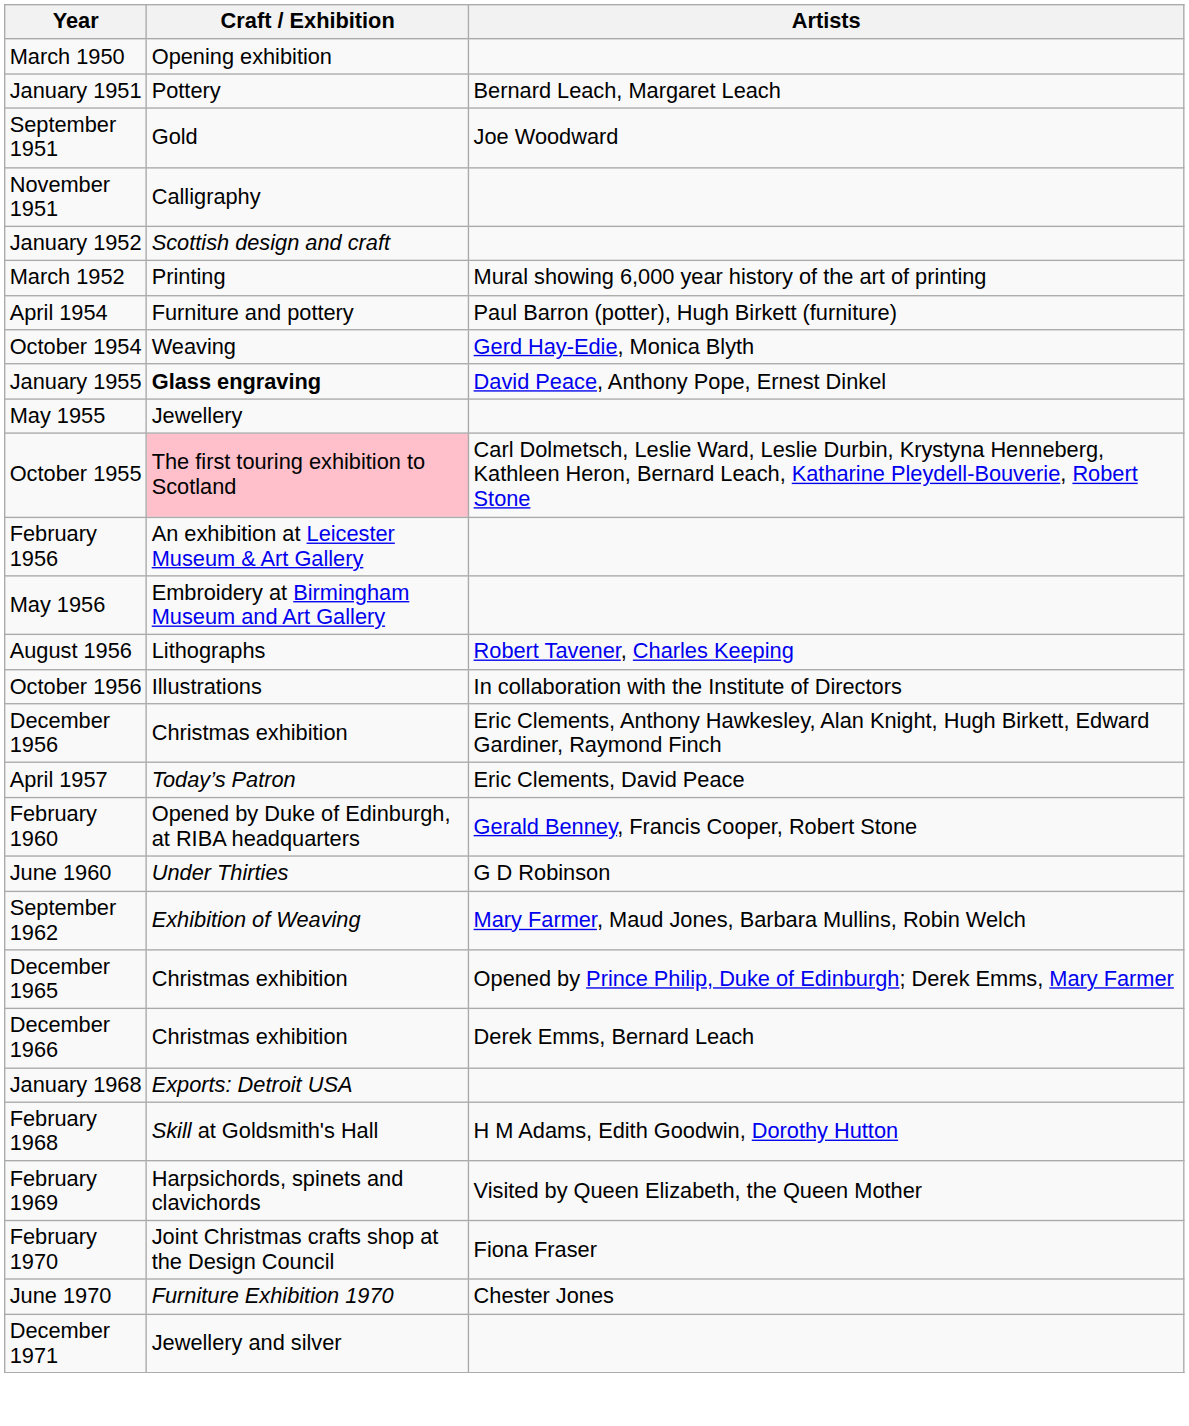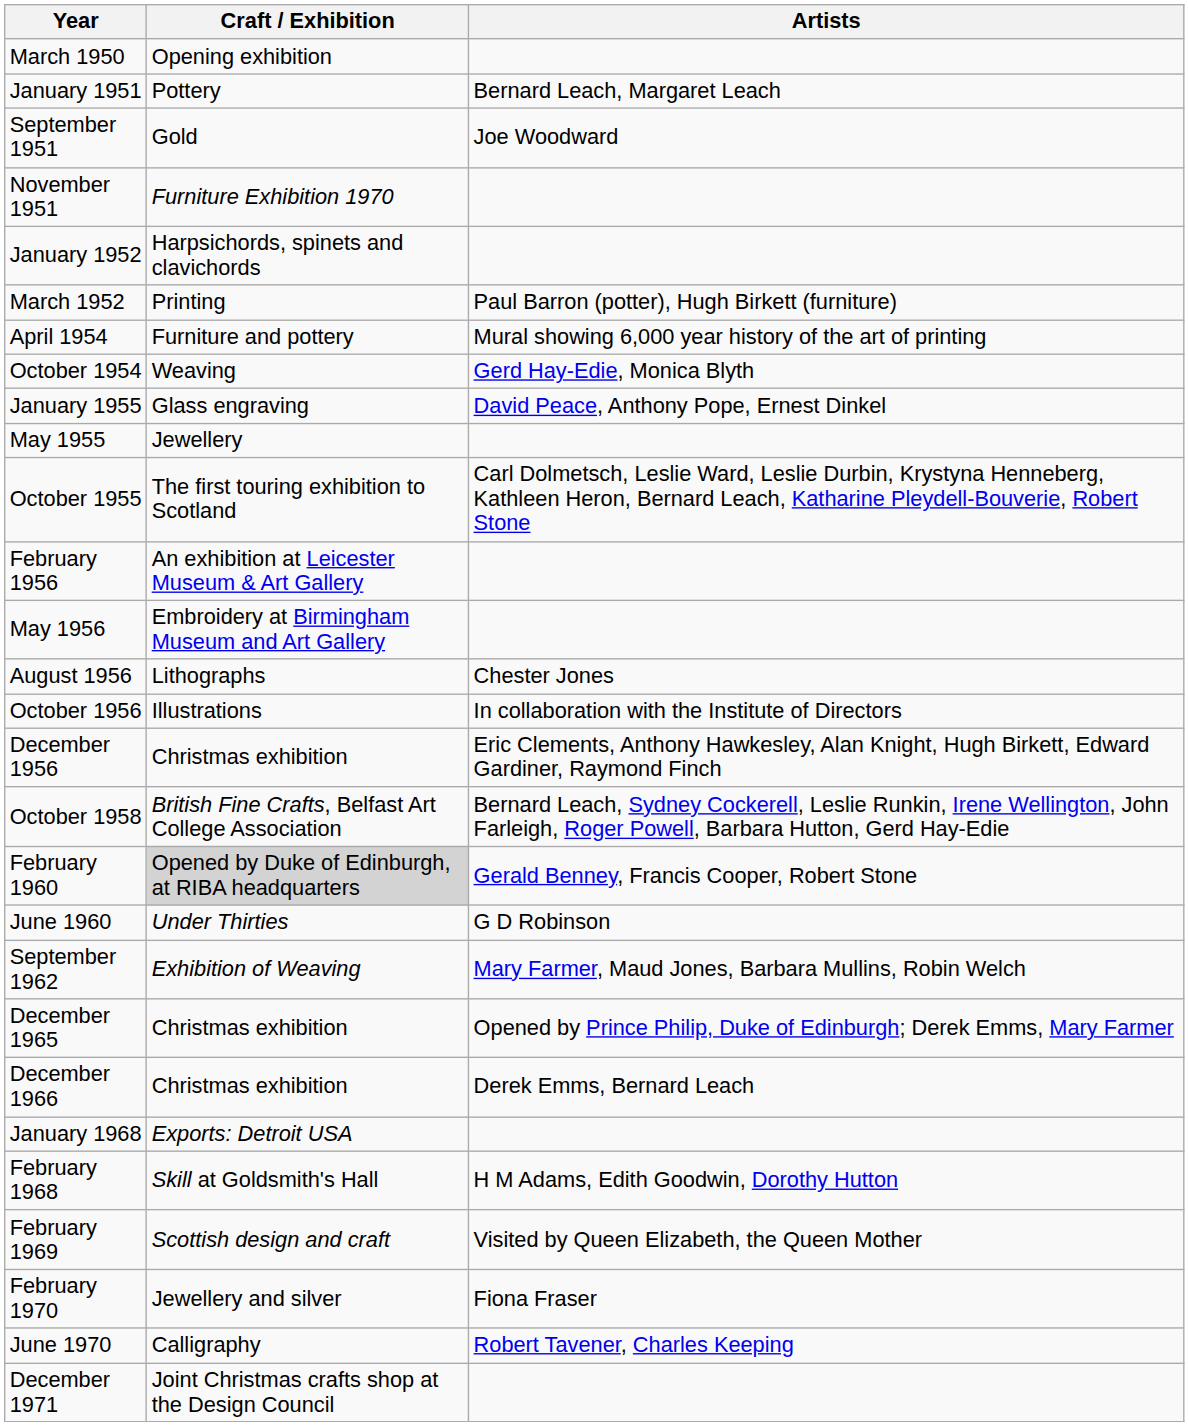 <table class=wikitable>
 <tr>
 <th scope="col">Year</th>
 <th scope="col">Craft / Exhibition</th>
 <th scope="col">Artists</th>
 </tr>
 <tr>
 <td>March 1950</td>
 <td>Opening exhibition</td>
 <td></td>
 </tr>
 <tr>
 <td>January 1951</td>
 <td>Pottery</td>
 <td>Bernard Leach, Margaret Leach</td>
 </tr>
 <tr>
 <td>September 1951</td>
 <td>Gold</td>
 <td>Joe Woodward</td>
 </tr>
 <tr>
 <td>November 1951</td>
-<td>Calligraphy</td>
+<td><em>Furniture Exhibition 1970</em></td>
 <td></td>
 </tr>
 <tr>
 <td>January 1952</td>
-<td><em>Scottish design and craft</em></td>
+<td>Harpsichords, spinets and clavichords</td>
 <td></td>
 </tr>
 <tr>
 <td>March 1952</td>
 <td>Printing</td>
-<td>Mural showing 6,000 year history of the art of printing</td>
+<td>Paul Barron (potter), Hugh Birkett (furniture)</td>
 </tr>
 <tr>
 <td>April 1954</td>
 <td>Furniture and pottery</td>
-<td>Paul Barron (potter), Hugh Birkett (furniture)</td>
+<td>Mural showing 6,000 year history of the art of printing</td>
 </tr>
 <tr>
 <td>October 1954</td>
 <td>Weaving</td>
 <td><a href='#'>Gerd Hay-Edie</a>, Monica Blyth</td>
 </tr>
 <tr>
 <td>January 1955</td>
-<td><strong>Glass engraving</strong></td>
+<td>Glass engraving</td>
 <td><a href='#'>David Peace</a>, Anthony Pope, Ernest Dinkel</td>
 </tr>
 <tr>
 <td>May 1955</td>
 <td>Jewellery</td>
 <td></td>
 </tr>
 <tr>
 <td>October 1955</td>
-<td style="background: pink;">The first touring exhibition to Scotland</td>
+<td>The first touring exhibition to Scotland</td>
 <td>Carl Dolmetsch, Leslie Ward, Leslie Durbin, Krystyna Henneberg, Kathleen Heron, Bernard Leach, <a href='#'>Katharine Pleydell-Bouverie</a>, <a href='#'>Robert Stone</a></td>
 </tr>
 <tr>
 <td>February 1956</td>
 <td>An exhibition at <a href='#'>Leicester Museum & Art Gallery</a></td>
 <td></td>
 </tr>
 <tr>
 <td>May 1956</td>
 <td>Embroidery at <a href='#'>Birmingham Museum and Art Gallery</a></td>
 <td></td>
 </tr>
 <tr>
 <td>August 1956</td>
 <td>Lithographs</td>
-<td><a href='#'>Robert Tavener</a>, <a href='#'>Charles Keeping</a></td>
+<td>Chester Jones</td>
 </tr>
 <tr>
 <td>October 1956</td>
 <td>Illustrations</td>
 <td>In collaboration with the Institute of Directors</td>
 </tr>
 <tr>
 <td>December 1956</td>
 <td>Christmas exhibition</td>
 <td>Eric Clements, Anthony Hawkesley, Alan Knight, Hugh Birkett, Edward Gardiner, Raymond Finch</td>
 </tr>
 <tr>
-<td>April 1957</td>
-<td><em>Today’s Patron</em></td>
-<td>Eric Clements, David Peace</td>
+<td>October 1958</td>
+<td><em>British Fine Crafts</em>, Belfast Art College Association</td>
+<td>Bernard Leach, <a href='#'>Sydney Cockerell</a>, Leslie Runkin, <a href='#'>Irene Wellington</a>, John Farleigh, <a href='#'>Roger Powell</a>, Barbara Hutton, Gerd Hay-Edie</td>
 </tr>
 <tr>
 <td>February 1960</td>
-<td>Opened by Duke of Edinburgh, at RIBA headquarters</td>
+<td style="background: lightgrey;">Opened by Duke of Edinburgh, at RIBA headquarters</td>
 <td><a href='#'>Gerald Benney</a>, Francis Cooper, Robert Stone</td>
 </tr>
 <tr>
 <td>June 1960</td>
 <td><em>Under Thirties</em></td>
 <td>G D Robinson</td>
 </tr>
 <tr>
 <td>September 1962</td>
 <td><em>Exhibition of Weaving</em></td>
 <td><a href='#'>Mary Farmer</a>, Maud Jones, Barbara Mullins, Robin Welch</td>
 </tr>
 <tr>
 <td>December 1965</td>
 <td>Christmas exhibition</td>
 <td>Opened by <a href='#'>Prince Philip, Duke of Edinburgh</a>; Derek Emms, <a href='#'>Mary Farmer</a></td>
 </tr>
 <tr>
 <td>December 1966</td>
 <td>Christmas exhibition</td>
 <td>Derek Emms, Bernard Leach</td>
 </tr>
 <tr>
 <td>January 1968</td>
 <td><em>Exports: Detroit USA</em></td>
 <td></td>
 </tr>
 <tr>
 <td>February 1968</td>
 <td><em>Skill</em> at Goldsmith's Hall</td>
 <td>H M Adams, Edith Goodwin, <a href='#'>Dorothy Hutton</a></td>
 </tr>
 <tr>
 <td>February 1969</td>
-<td>Harpsichords, spinets and clavichords</td>
+<td><em>Scottish design and craft</em></td>
 <td>Visited by Queen Elizabeth, the Queen Mother</td>
 </tr>
 <tr>
 <td>February 1970</td>
-<td>Joint Christmas crafts shop at the Design Council</td>
+<td>Jewellery and silver</td>
 <td>Fiona Fraser</td>
 </tr>
 <tr>
 <td>June 1970</td>
-<td><em>Furniture Exhibition 1970</em></td>
-<td>Chester Jones</td>
+<td>Calligraphy</td>
+<td><a href='#'>Robert Tavener</a>, <a href='#'>Charles Keeping</a></td>
 </tr>
 <tr>
 <td>December 1971</td>
-<td>Jewellery and silver</td>
+<td>Joint Christmas crafts shop at the Design Council</td>
 <td></td>
 </tr>
 <tr>
 </tr>
 </table>
